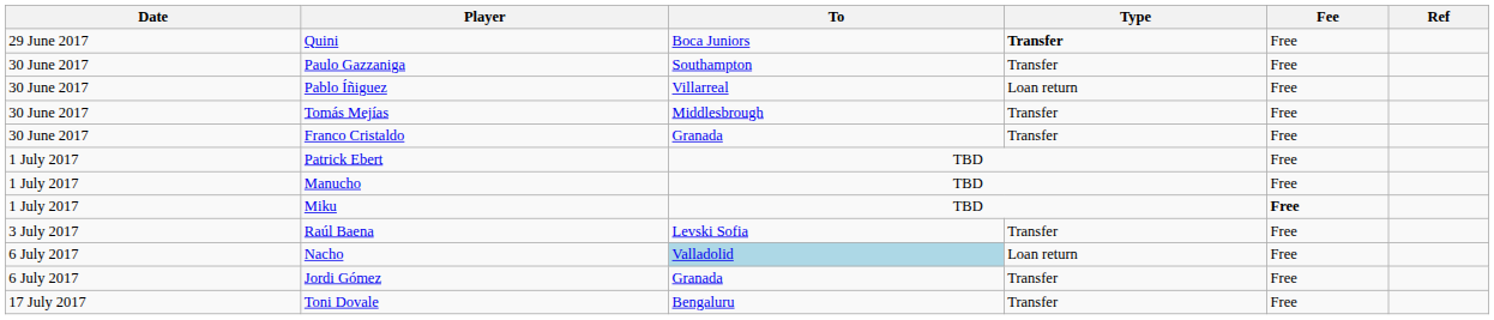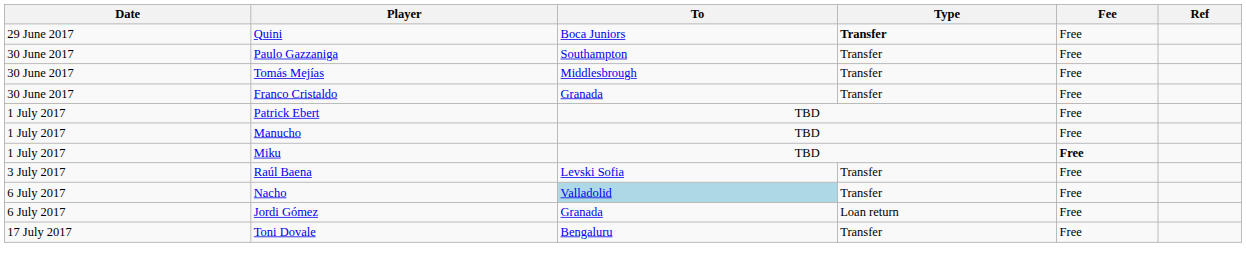 <table class="wikitable" style="width:80%;">
 <tr>
 <th><strong>Date</strong></th>
 <th><strong>Player</strong></th>
 <th><strong>To</strong></th>
 <th><strong>Type</strong></th>
 <th><strong>Fee</strong></th>
 <th><strong>Ref</strong></th>
 </tr>
 <tr>
 <td>29 June 2017</td>
 <td> <a href='#'>Quini</a></td>
 <td> <a href='#'>Boca Juniors</a></td>
 <td><strong>Transfer</strong></td>
 <td>Free</td>
 <td></td>
 </tr>
 <tr>
 <td>30 June 2017</td>
 <td> <a href='#'>Paulo Gazzaniga</a></td>
 <td> <a href='#'>Southampton</a></td>
 <td>Transfer</td>
-<td>Free</td>
-<td></td>
-</tr>
-<tr>
-<td>30 June 2017</td>
-<td> <a href='#'>Pablo Íñiguez</a></td>
-<td> <a href='#'>Villarreal</a></td>
-<td>Loan return</td>
 <td>Free</td>
 <td></td>
 </tr>
 <tr>
 <td>30 June 2017</td>
 <td> <a href='#'>Tomás Mejías</a></td>
 <td> <a href='#'>Middlesbrough</a></td>
 <td>Transfer</td>
 <td>Free</td>
 <td></td>
 </tr>
 <tr>
 <td>30 June 2017</td>
 <td> <a href='#'>Franco Cristaldo</a></td>
 <td> <a href='#'>Granada</a></td>
 <td>Transfer</td>
 <td>Free</td>
 <td></td>
 </tr>
 <tr>
 <td>1 July 2017</td>
 <td> <a href='#'>Patrick Ebert</a></td>
 <td colspan=2 align=center>TBD</td>
 <td>Free</td>
 <td></td>
 </tr>
 <tr>
 <td>1 July 2017</td>
 <td> <a href='#'>Manucho</a></td>
 <td colspan=2 align=center>TBD</td>
 <td>Free</td>
 <td></td>
 </tr>
 <tr>
 <td>1 July 2017</td>
 <td> <a href='#'>Miku</a></td>
 <td colspan=2 align=center>TBD</td>
 <td><strong>Free</strong></td>
 <td></td>
 </tr>
 <tr>
 <td>3 July 2017</td>
 <td> <a href='#'>Raúl Baena</a></td>
 <td> <a href='#'>Levski Sofia</a></td>
 <td>Transfer</td>
 <td>Free</td>
 <td></td>
 </tr>
 <tr>
 <td>6 July 2017</td>
 <td> <a href='#'>Nacho</a></td>
 <td style="background: lightblue;"> <a href='#'>Valladolid</a></td>
-<td>Loan return</td>
+<td>Transfer</td>
 <td>Free</td>
 <td></td>
 </tr>
 <tr>
 <td>6 July 2017</td>
 <td> <a href='#'>Jordi Gómez</a></td>
 <td> <a href='#'>Granada</a></td>
-<td>Transfer</td>
+<td>Loan return</td>
 <td>Free</td>
 <td></td>
 </tr>
 <tr>
 <td>17 July 2017</td>
 <td> <a href='#'>Toni Dovale</a></td>
 <td> <a href='#'>Bengaluru</a></td>
 <td>Transfer</td>
 <td>Free</td>
 <td></td>
 </tr>
 </table>
